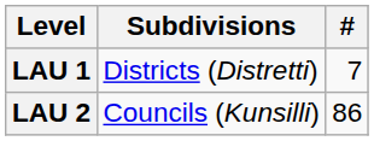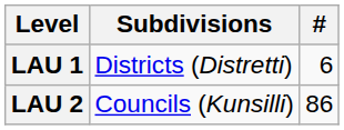 <table class="wikitable">
 <tr>
 <th>Level</th>
 <th>Subdivisions</th>
 <th>#</th>
 </tr>
 <tr>
 <th>LAU 1</th>
 <td><a href='#'>Districts</a> (<em>Distretti</em>)</td>
-<td align="right">7</td>
+<td align="right">6</td>
 </tr>
 <tr>
 <th>LAU 2</th>
 <td><a href='#'>Councils</a> (<em>Kunsilli</em>)</td>
 <td align="right">86</td>
 </tr>
 </table>
